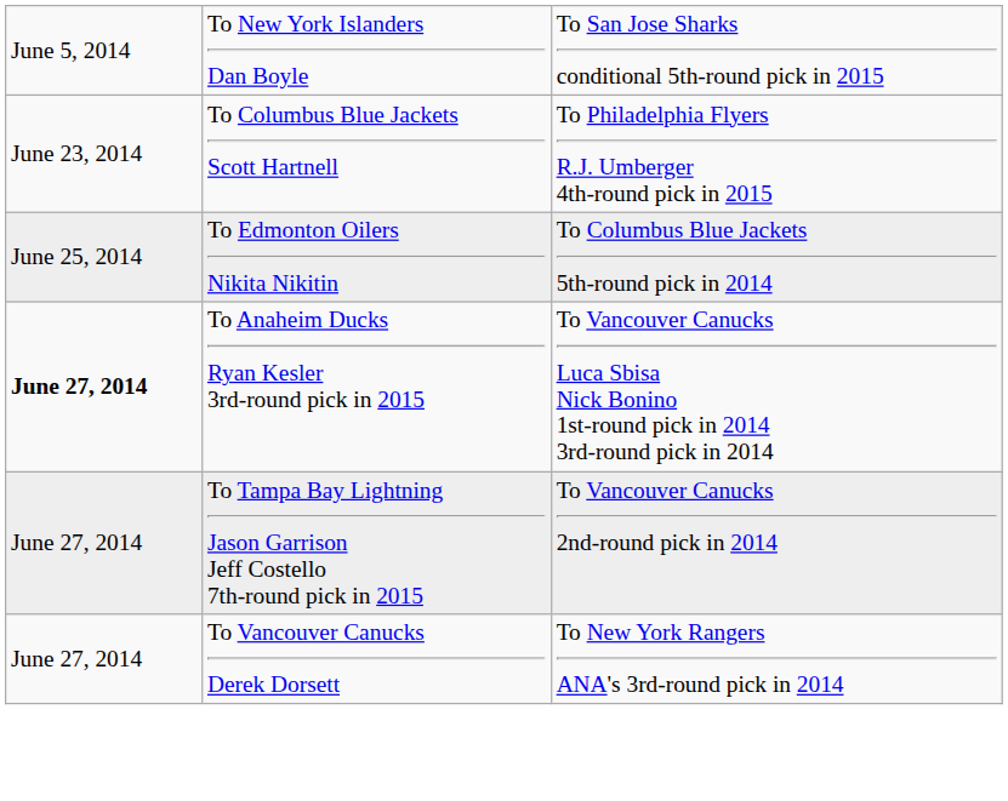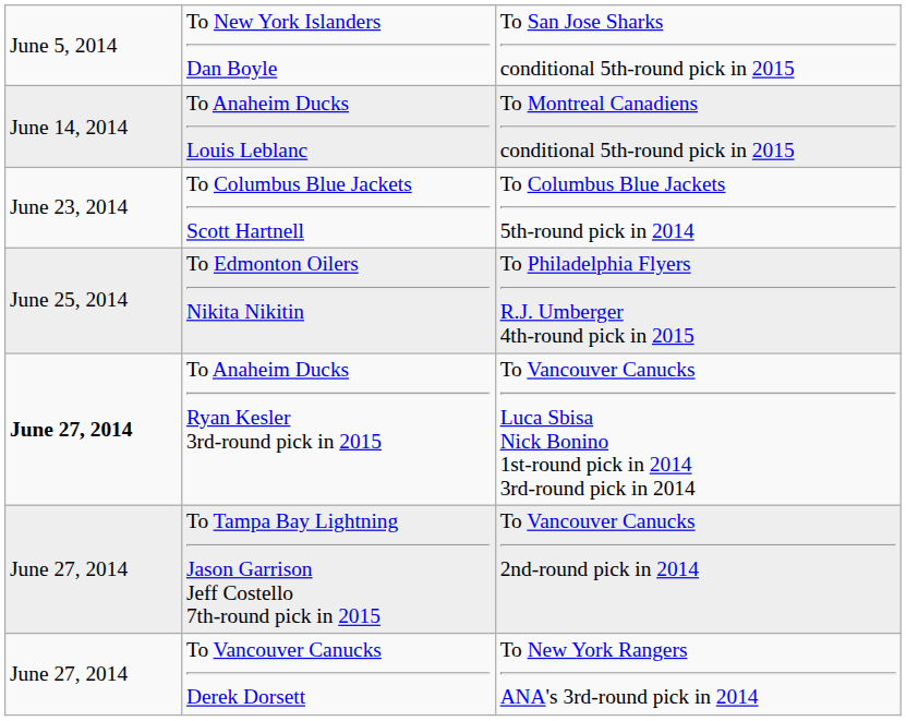 <table class="wikitable" style="border:1px solid #999999; width:680px;">
 <tr>
 <td>June 5, 2014</td>
 <td valign="top">To <a href='#'>New York Islanders</a><hr><a href='#'>Dan Boyle</a></td>
 <td valign="top">To <a href='#'>San Jose Sharks</a><hr>conditional 5th-round pick in <a href='#'>2015</a></td>
 </tr>
+<tr bgcolor="eeeeee">
+<td>June 14, 2014</td>
+<td valign="top">To <a href='#'>Anaheim Ducks</a><hr><a href='#'>Louis Leblanc</a></td>
+<td valign="top">To <a href='#'>Montreal Canadiens</a><hr>conditional 5th-round pick in <a href='#'>2015</a><br></td>
+</tr>
 <tr>
 <td>June 23, 2014</td>
 <td valign="top">To <a href='#'>Columbus Blue Jackets</a><hr><a href='#'>Scott Hartnell</a></td>
-<td valign="top">To <a href='#'>Philadelphia Flyers</a><hr><a href='#'>R.J. Umberger</a><br>4th-round pick in <a href='#'>2015</a></td>
+<td valign="top">To <a href='#'>Columbus Blue Jackets</a><hr>5th-round pick in <a href='#'>2014</a><br></td>
 </tr>
 <tr bgcolor="eeeeee">
 <td>June 25, 2014</td>
 <td valign="top">To <a href='#'>Edmonton Oilers</a><hr><a href='#'>Nikita Nikitin</a></td>
-<td valign="top">To <a href='#'>Columbus Blue Jackets</a><hr>5th-round pick in <a href='#'>2014</a><br></td>
+<td valign="top">To <a href='#'>Philadelphia Flyers</a><hr><a href='#'>R.J. Umberger</a><br>4th-round pick in <a href='#'>2015</a></td>
 </tr>
 <tr>
 <td><strong>June 27, 2014</strong></td>
 <td valign="top">To <a href='#'>Anaheim Ducks</a><hr><a href='#'>Ryan Kesler</a><br>3rd-round pick in <a href='#'>2015</a></td>
 <td valign="top">To <a href='#'>Vancouver Canucks</a><hr><a href='#'>Luca Sbisa</a><br><a href='#'>Nick Bonino</a><br>1st-round pick in <a href='#'>2014</a><br>3rd-round pick in 2014</td>
 </tr>
 <tr bgcolor="eeeeee">
 <td>June 27, 2014</td>
 <td valign="top">To <a href='#'>Tampa Bay Lightning</a><hr><a href='#'>Jason Garrison</a><br>Jeff Costello<br>7th-round pick in <a href='#'>2015</a></td>
 <td valign="top">To <a href='#'>Vancouver Canucks</a><hr>2nd-round pick in <a href='#'>2014</a></td>
 </tr>
 <tr>
 <td>June 27, 2014</td>
 <td valign="top">To <a href='#'>Vancouver Canucks</a><hr><a href='#'>Derek Dorsett</a></td>
 <td valign="top">To <a href='#'>New York Rangers</a><hr><a href='#'>ANA</a>'s 3rd-round pick in <a href='#'>2014</a></td>
 </tr>
 </table>
